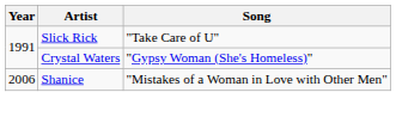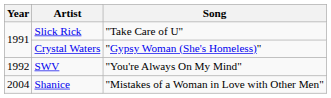 <table class="wikitable plainrowheaders sortable" style="margin-right: 0;">
 <tr>
 <th>Year</th>
 <th>Artist</th>
 <th>Song</th>
 </tr>
 <tr>
 <td rowspan=2>1991</td>
 <td><a href='#'>Slick Rick</a></td>
 <td>"Take Care of U"</td>
 </tr>
 <tr>
 <td><a href='#'>Crystal Waters</a></td>
 <td>"<a href='#'>Gypsy Woman (She's Homeless)</a>"</td>
 </tr>
 <tr>
-<td>2006</td>
+<td>1992</td>
+<td><a href='#'>SWV</a></td>
+<td>"You're Always On My Mind"</td>
+</tr>
+<tr>
+<td>2004</td>
 <td><a href='#'>Shanice</a></td>
 <td>"Mistakes of a Woman in Love with Other Men"</td>
 </tr>
 </table>
